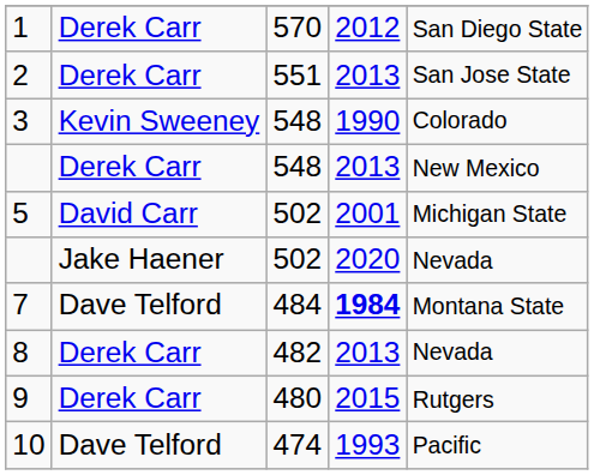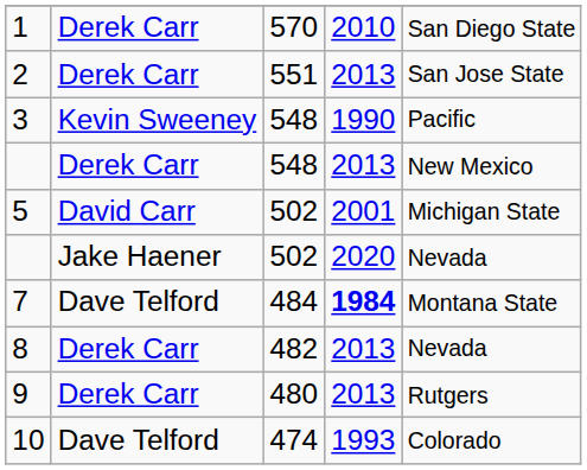 <table class="wikitable">
 <tr>
 </tr>
 <tr>
 <td>1</td>
 <td><a href='#'>Derek Carr</a></td>
 <td><abbr>570</abbr></td>
-<td><a href='#'>2012</a></td>
+<td><a href='#'>2010</a></td>
 <td style="font-size:80%;">San Diego State</td>
 </tr>
 <tr>
 <td>2</td>
 <td><a href='#'>Derek Carr</a></td>
 <td><abbr>551</abbr></td>
 <td><a href='#'>2013</a></td>
 <td style="font-size:80%;">San Jose State</td>
 </tr>
 <tr>
 <td>3</td>
 <td><a href='#'>Kevin Sweeney</a></td>
 <td><abbr>548</abbr></td>
 <td><a href='#'>1990</a></td>
-<td style="font-size:80%;">Colorado</td>
+<td style="font-size:80%;">Pacific</td>
 </tr>
 <tr>
 <td></td>
 <td><a href='#'>Derek Carr</a></td>
 <td><abbr>548</abbr></td>
 <td><a href='#'>2013</a></td>
 <td style="font-size:80%;">New Mexico</td>
 </tr>
 <tr>
 <td>5</td>
 <td><a href='#'>David Carr</a></td>
 <td><abbr>502</abbr></td>
 <td><a href='#'>2001</a></td>
 <td style="font-size:80%;">Michigan State</td>
 </tr>
 <tr>
 <td></td>
 <td>Jake Haener</td>
 <td><abbr>502</abbr></td>
 <td><a href='#'>2020</a></td>
 <td style="font-size:80%;">Nevada</td>
 </tr>
 <tr>
 <td>7</td>
 <td>Dave Telford</td>
 <td><abbr>484</abbr></td>
 <td><strong><a href='#'>1984</a></strong></td>
 <td style="font-size:80%;">Montana State</td>
 </tr>
 <tr>
 <td>8</td>
 <td><a href='#'>Derek Carr</a></td>
 <td><abbr>482</abbr></td>
 <td><a href='#'>2013</a></td>
 <td style="font-size:80%;">Nevada</td>
 </tr>
 <tr>
 <td>9</td>
 <td><a href='#'>Derek Carr</a></td>
 <td><abbr>480</abbr></td>
-<td><a href='#'>2015</a></td>
+<td><a href='#'>2013</a></td>
 <td style="font-size:80%;">Rutgers</td>
 </tr>
 <tr>
 <td>10</td>
 <td>Dave Telford</td>
 <td><abbr>474</abbr></td>
 <td><a href='#'>1993</a></td>
-<td style="font-size:80%;">Pacific</td>
+<td style="font-size:80%;">Colorado</td>
 </tr>
 </table>
